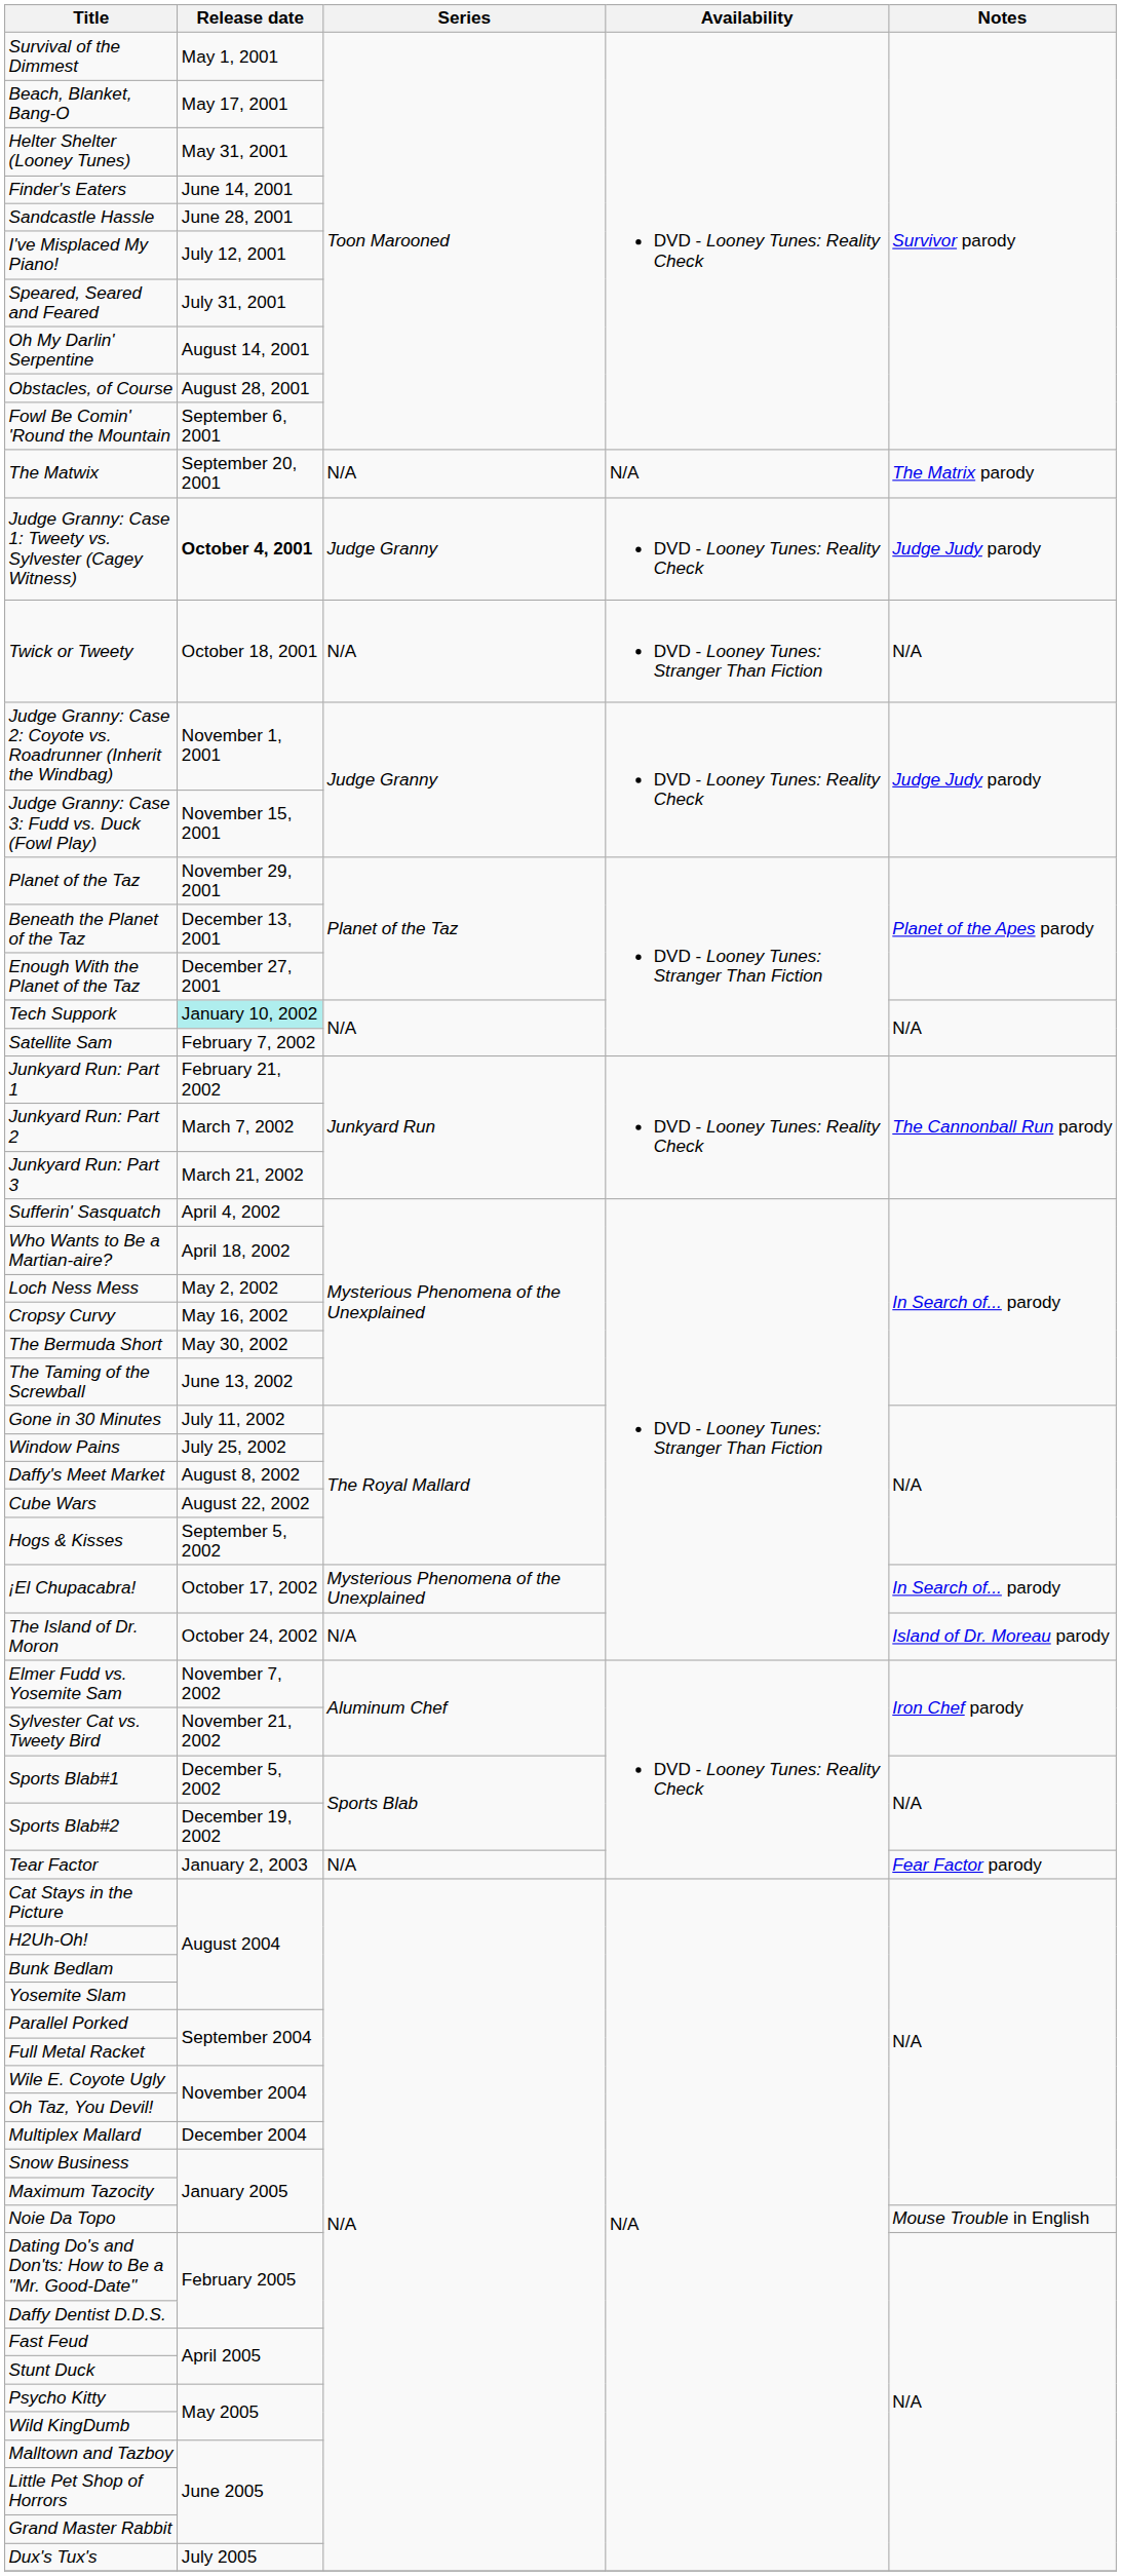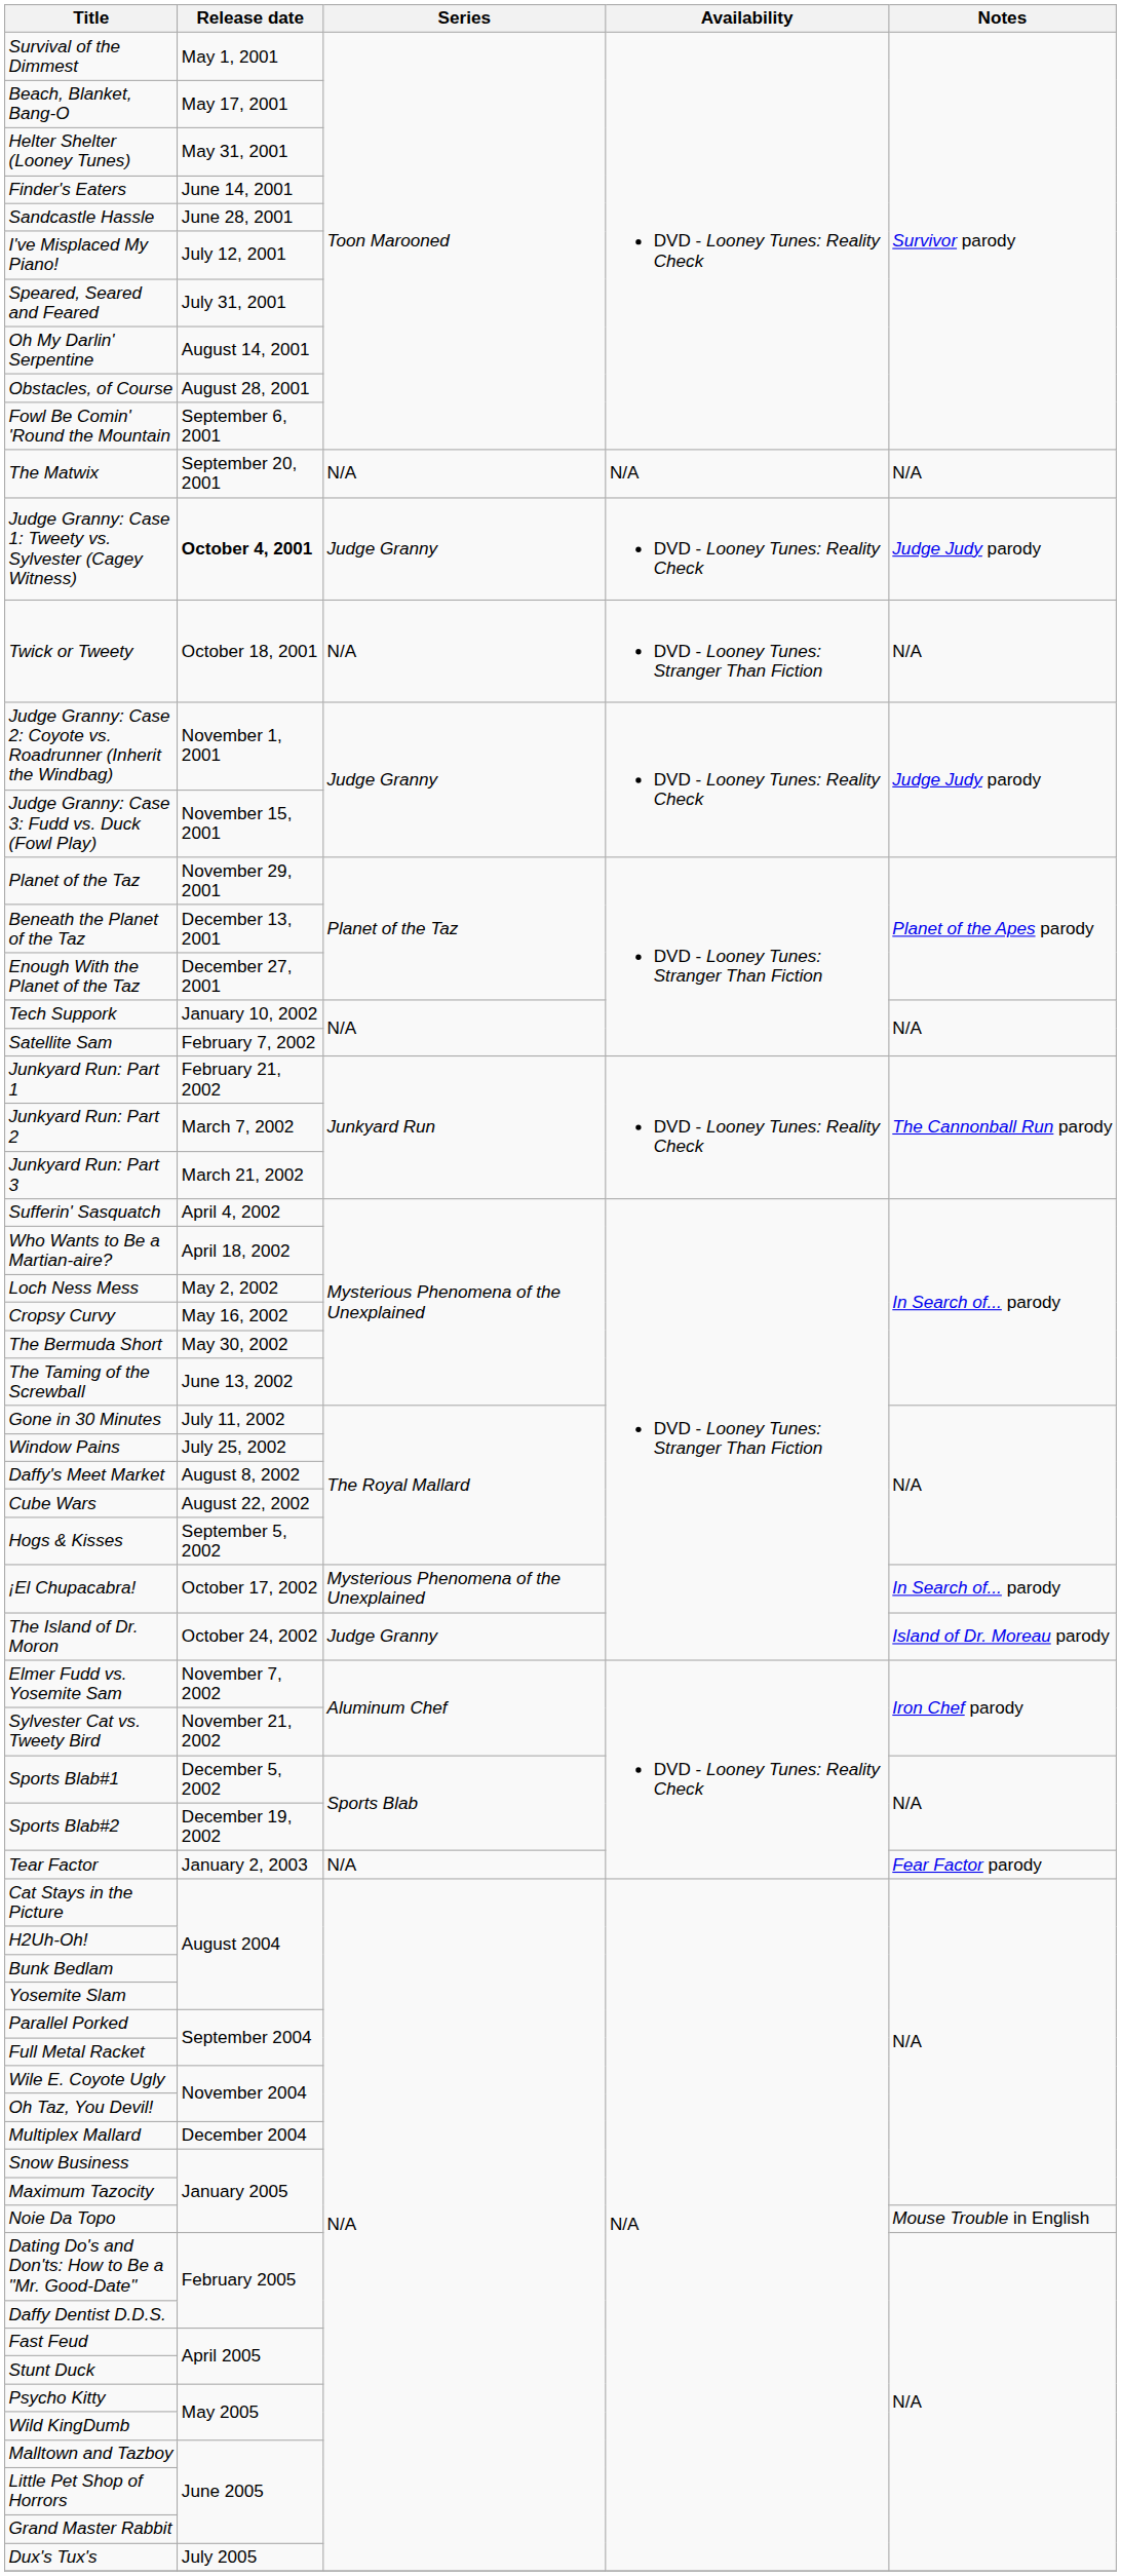 <table class="wikitable sortable">
 <tr>
 <th scope="col" style="width: 150px;">Title</th>
 <th scope="col" style="width: 125px;">Release date</th>
 <th scope="col" style="width: 250px;">Series</th>
 <th scope="col" style="width: 250px;">Availability</th>
 <th>Notes</th>
 </tr>
 <tr>
 <td><em>Survival of the Dimmest</em></td>
 <td>May 1, 2001</td>
 <td rowspan="10"><em>Toon Marooned</em></td>
 <td rowspan="10"><br><ul><li>DVD - <em>Looney Tunes: Reality Check</em></li></ul></td>
 <td rowspan="10"><em><a href='#'>Survivor</a></em> parody</td>
 </tr>
 <tr>
 <td><em>Beach, Blanket, Bang-O</em></td>
 <td>May 17, 2001</td>
 </tr>
 <tr>
 <td><em>Helter Shelter (Looney Tunes)</em></td>
 <td>May 31, 2001</td>
 </tr>
 <tr>
 <td><em>Finder's Eaters</em></td>
 <td>June 14, 2001</td>
 </tr>
 <tr>
 <td><em>Sandcastle Hassle</em></td>
 <td>June 28, 2001</td>
 </tr>
 <tr>
 <td><em>I've Misplaced My Piano!</em></td>
 <td>July 12, 2001</td>
 </tr>
 <tr>
 <td><em>Speared, Seared and Feared</em></td>
 <td>July 31, 2001</td>
 </tr>
 <tr>
 <td><em>Oh My Darlin' Serpentine</em></td>
 <td>August 14, 2001</td>
 </tr>
 <tr>
 <td><em>Obstacles, of Course</em></td>
 <td>August 28, 2001</td>
 </tr>
 <tr>
 <td><em>Fowl Be Comin' 'Round the Mountain</em></td>
 <td>September 6, 2001</td>
 </tr>
 <tr>
 <td><em>The Matwix</em></td>
 <td>September 20, 2001</td>
 <td>N/A</td>
 <td>N/A</td>
-<td><em><a href='#'>The Matrix</a></em> parody</td>
+<td>N/A</td>
 </tr>
 <tr>
 <td><em>Judge Granny: Case 1: Tweety vs. Sylvester (Cagey Witness)</em></td>
 <td><strong>October 4, 2001</strong></td>
 <td><em>Judge Granny</em></td>
 <td><br><ul><li>DVD - <em>Looney Tunes: Reality Check</em></li></ul></td>
 <td><em><a href='#'>Judge Judy</a></em> parody</td>
 </tr>
 <tr>
 <td><em>Twick or Tweety</em></td>
 <td>October 18, 2001</td>
 <td>N/A</td>
 <td><br><ul><li>DVD - <em>Looney Tunes: Stranger Than Fiction</em></li></ul></td>
 <td>N/A</td>
 </tr>
 <tr>
 <td><em>Judge Granny: Case 2: Coyote vs. Roadrunner (Inherit the Windbag)</em></td>
 <td>November 1, 2001</td>
 <td rowspan="2"><em>Judge Granny</em></td>
 <td rowspan="2"><br><ul><li>DVD - <em>Looney Tunes: Reality Check</em></li></ul></td>
 <td rowspan="2"><em><a href='#'>Judge Judy</a></em> parody</td>
 </tr>
 <tr>
 <td><em>Judge Granny: Case 3: Fudd vs. Duck (Fowl Play)</em></td>
 <td>November 15, 2001</td>
 </tr>
 <tr>
 <td><em>Planet of the Taz</em></td>
 <td>November 29, 2001</td>
 <td rowspan="3"><em>Planet of the Taz</em></td>
 <td rowspan="5"><br><ul><li>DVD - <em>Looney Tunes: Stranger Than Fiction</em></li></ul></td>
 <td rowspan="3"><em><a href='#'>Planet of the Apes</a></em> parody</td>
 </tr>
 <tr>
 <td><em>Beneath the Planet of the Taz</em></td>
 <td>December 13, 2001</td>
 </tr>
 <tr>
 <td><em>Enough With the Planet of the Taz</em></td>
 <td>December 27, 2001</td>
 </tr>
 <tr>
 <td><em>Tech Suppork</em></td>
-<td style="background: paleturquoise;">January 10, 2002</td>
+<td>January 10, 2002</td>
 <td rowspan="2">N/A</td>
 <td rowspan="2">N/A</td>
 </tr>
 <tr>
 <td><em>Satellite Sam</em></td>
 <td>February 7, 2002</td>
 </tr>
 <tr>
 <td><em>Junkyard Run: Part 1</em></td>
 <td>February 21, 2002</td>
 <td rowspan="3"><em>Junkyard Run</em></td>
 <td rowspan="3"><br><ul><li>DVD - <em>Looney Tunes: Reality Check</em></li></ul></td>
 <td rowspan="3"><em><a href='#'>The Cannonball Run</a></em> parody</td>
 </tr>
 <tr>
 <td><em>Junkyard Run: Part 2</em></td>
 <td>March 7, 2002</td>
 </tr>
 <tr>
 <td><em>Junkyard Run: Part 3</em></td>
 <td>March 21, 2002</td>
 </tr>
 <tr>
 <td><em>Sufferin' Sasquatch</em></td>
 <td>April 4, 2002</td>
 <td rowspan="6"><em>Mysterious Phenomena of the Unexplained</em></td>
 <td rowspan="13"><br><ul><li>DVD - <em>Looney Tunes: Stranger Than Fiction</em></li></ul></td>
 <td rowspan="6"><em><a href='#'>In Search of...</a></em> parody</td>
 </tr>
 <tr>
 <td><em>Who Wants to Be a Martian-aire?</em></td>
 <td>April 18, 2002</td>
 </tr>
 <tr>
 <td><em>Loch Ness Mess</em></td>
 <td>May 2, 2002</td>
 </tr>
 <tr>
 <td><em>Cropsy Curvy</em></td>
 <td>May 16, 2002</td>
 </tr>
 <tr>
 <td><em>The Bermuda Short</em></td>
 <td>May 30, 2002</td>
 </tr>
 <tr>
 <td><em>The Taming of the Screwball</em></td>
 <td>June 13, 2002</td>
 </tr>
 <tr>
 <td><em>Gone in 30 Minutes</em></td>
 <td>July 11, 2002</td>
 <td rowspan="5"><em>The Royal Mallard</em></td>
 <td rowspan="5">N/A</td>
 </tr>
 <tr>
 <td><em>Window Pains</em></td>
 <td>July 25, 2002</td>
 </tr>
 <tr>
 <td><em>Daffy's Meet Market</em></td>
 <td>August 8, 2002</td>
 </tr>
 <tr>
 <td><em>Cube Wars</em></td>
 <td>August 22, 2002</td>
 </tr>
 <tr>
 <td><em>Hogs & Kisses</em></td>
 <td>September 5, 2002</td>
 </tr>
 <tr>
 <td><em>¡El Chupacabra!</em></td>
 <td>October 17, 2002</td>
 <td><em>Mysterious Phenomena of the Unexplained</em></td>
 <td><em><a href='#'>In Search of...</a></em> parody</td>
 </tr>
 <tr>
 <td><em>The Island of Dr. Moron</em></td>
 <td>October 24, 2002</td>
-<td>N/A</td>
+<td><em>Judge Granny</em></td>
 <td><em><a href='#'>Island of Dr. Moreau</a></em> parody</td>
 </tr>
 <tr>
 <td><em>Elmer Fudd vs. Yosemite Sam</em></td>
 <td>November 7, 2002</td>
 <td rowspan="2"><em>Aluminum Chef</em></td>
 <td rowspan="5"><br><ul><li>DVD - <em>Looney Tunes: Reality Check</em></li></ul></td>
 <td rowspan="2"><em><a href='#'>Iron Chef</a></em> parody</td>
 </tr>
 <tr>
 <td><em>Sylvester Cat vs. Tweety Bird</em></td>
 <td>November 21, 2002</td>
 </tr>
 <tr>
 <td><em>Sports Blab#1</em></td>
 <td>December 5, 2002</td>
 <td rowspan="2"><em>Sports Blab</em></td>
 <td rowspan="2">N/A</td>
 </tr>
 <tr>
 <td><em>Sports Blab#2</em></td>
 <td>December 19, 2002</td>
 </tr>
 <tr>
 <td><em>Tear Factor</em></td>
 <td>January 2, 2003</td>
 <td>N/A</td>
 <td><em><a href='#'>Fear Factor</a></em> parody</td>
 </tr>
 <tr>
 <td><em>Cat Stays in the Picture</em></td>
 <td rowspan="4">August 2004</td>
 <td rowspan="22">N/A</td>
 <td rowspan="22">N/A</td>
 <td rowspan="11">N/A</td>
 </tr>
 <tr>
 <td><em>H2Uh-Oh!</em></td>
 </tr>
 <tr>
 <td><em>Bunk Bedlam</em></td>
 </tr>
 <tr>
 <td><em>Yosemite Slam</em></td>
 </tr>
 <tr>
 <td><em>Parallel Porked</em></td>
 <td rowspan="2">September 2004</td>
 </tr>
 <tr>
 <td><em>Full Metal Racket</em></td>
 </tr>
 <tr>
 <td><em>Wile E. Coyote Ugly</em></td>
 <td rowspan="2">November 2004</td>
 </tr>
 <tr>
 <td><em>Oh Taz, You Devil!</em></td>
 </tr>
 <tr>
 <td><em>Multiplex Mallard</em></td>
 <td>December 2004</td>
 </tr>
 <tr>
 <td><em>Snow Business</em></td>
 <td rowspan="3">January 2005</td>
 </tr>
 <tr>
 <td><em>Maximum Tazocity</em></td>
 </tr>
 <tr>
 <td><em>Noie Da Topo</em></td>
 <td><em>Mouse Trouble</em> in English</td>
 </tr>
 <tr>
 <td><em>Dating Do's and Don'ts: How to Be a "Mr. Good-Date"</em></td>
 <td rowspan="2">February 2005</td>
 <td rowspan="10">N/A</td>
 </tr>
 <tr>
 <td><em>Daffy Dentist D.D.S.</em></td>
 </tr>
 <tr>
 <td><em>Fast Feud</em></td>
 <td rowspan="2">April 2005</td>
 </tr>
 <tr>
 <td><em>Stunt Duck</em></td>
 </tr>
 <tr>
 <td><em>Psycho Kitty</em></td>
 <td rowspan="2">May 2005</td>
 </tr>
 <tr>
 <td><em>Wild KingDumb</em></td>
 </tr>
 <tr>
 <td><em>Malltown and Tazboy</em></td>
 <td rowspan="3">June 2005</td>
 </tr>
 <tr>
 <td><em>Little Pet Shop of Horrors</em></td>
 </tr>
 <tr>
 <td><em>Grand Master Rabbit</em></td>
 </tr>
 <tr>
 <td><em>Dux's Tux's</em></td>
 <td>July 2005</td>
 </tr>
 <tr>
 </tr>
 </table>
